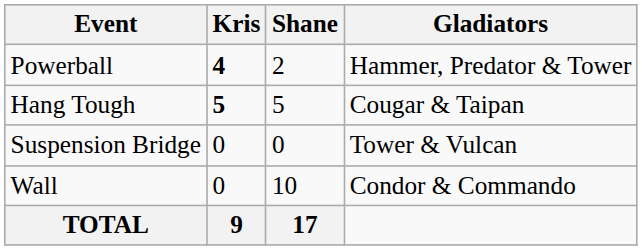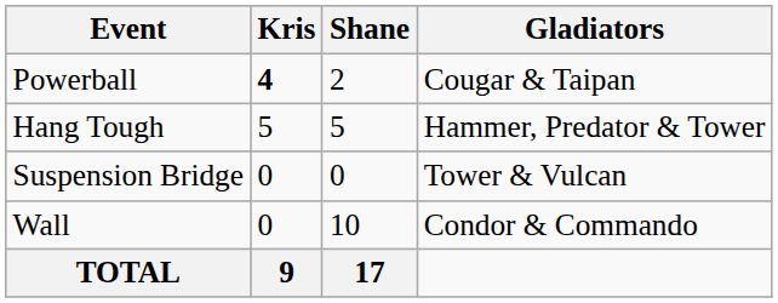 <table class="wikitable">
 <tr>
 <th>Event</th>
 <th>Kris</th>
 <th>Shane</th>
 <th>Gladiators</th>
 </tr>
 <tr>
 <td>Powerball</td>
 <td><strong>4</strong></td>
 <td>2</td>
-<td>Hammer, Predator & Tower</td>
+<td>Cougar & Taipan</td>
 </tr>
 <tr>
 <td>Hang Tough</td>
-<td><strong>5</strong></td>
 <td>5</td>
-<td>Cougar & Taipan</td>
+<td>5</td>
+<td>Hammer, Predator & Tower</td>
 </tr>
 <tr>
 <td>Suspension Bridge</td>
 <td>0</td>
 <td>0</td>
 <td>Tower & Vulcan</td>
 </tr>
 <tr>
 <td>Wall</td>
 <td>0</td>
 <td>10</td>
 <td>Condor & Commando</td>
 </tr>
 <tr>
 <th>TOTAL</th>
 <th>9</th>
 <th>17</th>
 </tr>
 </table>
